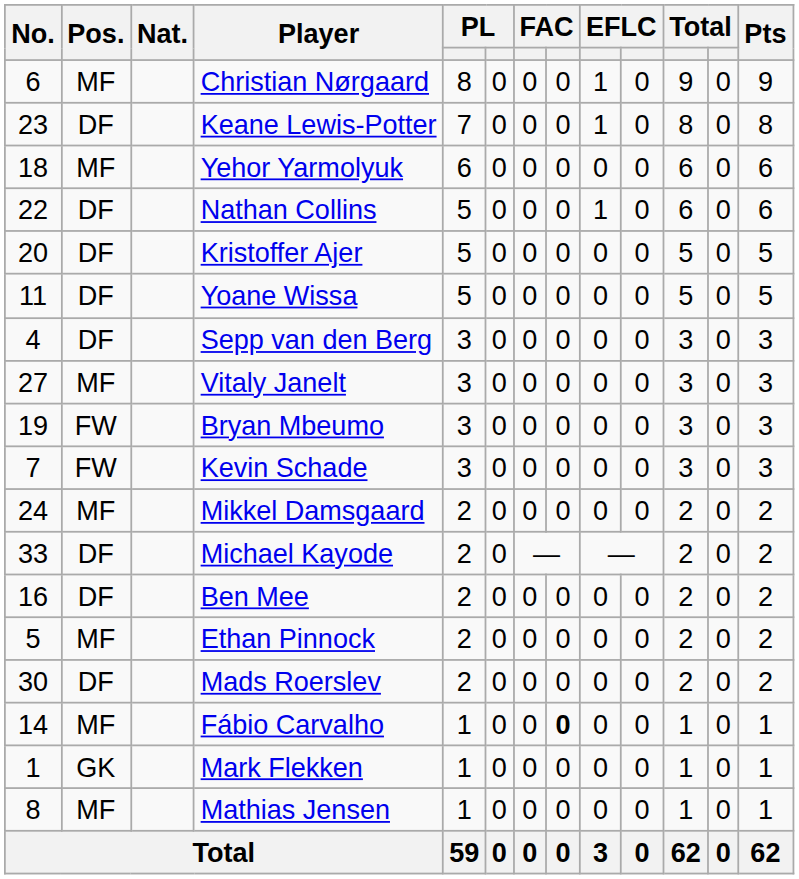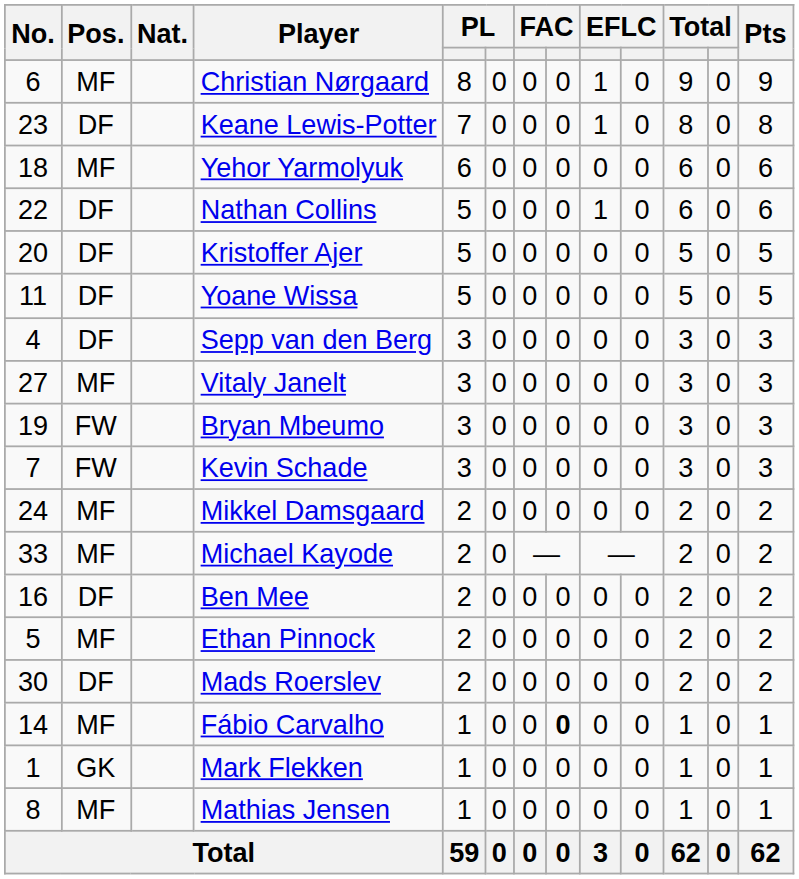 <table class="wikitable" style="text-align:center; border:1px #aaa solid; font-size:95%;">
 <tr>
 <th rowspan="2">No.</th>
 <th rowspan="2">Pos.</th>
 <th rowspan="2">Nat.</th>
 <th rowspan="2">Player</th>
 <th colspan="2">PL</th>
 <th colspan="2">FAC</th>
 <th colspan="2">EFLC</th>
 <th colspan="2">Total</th>
 <th rowspan="2">Pts</th>
 </tr>
 <tr>
 <th></th>
 <th></th>
 <th></th>
 <th></th>
 <th></th>
 <th></th>
 <th></th>
 <th></th>
 </tr>
 <tr>
 <td>6</td>
 <td>MF</td>
 <td></td>
 <td style="text-align:left;"><a href='#'>Christian Nørgaard</a></td>
 <td>8</td>
 <td>0</td>
 <td>0</td>
 <td>0</td>
 <td>1</td>
 <td>0</td>
 <td>9</td>
 <td>0</td>
 <td>9</td>
 </tr>
 <tr>
 <td>23</td>
 <td>DF</td>
 <td></td>
 <td style="text-align:left;"><a href='#'>Keane Lewis-Potter</a></td>
 <td>7</td>
 <td>0</td>
 <td>0</td>
 <td>0</td>
 <td>1</td>
 <td>0</td>
 <td>8</td>
 <td>0</td>
 <td>8</td>
 </tr>
 <tr>
 <td>18</td>
 <td>MF</td>
 <td></td>
 <td style="text-align:left;"><a href='#'>Yehor Yarmolyuk</a></td>
 <td>6</td>
 <td>0</td>
 <td>0</td>
 <td>0</td>
 <td>0</td>
 <td>0</td>
 <td>6</td>
 <td>0</td>
 <td>6</td>
 </tr>
 <tr>
 <td>22</td>
 <td>DF</td>
 <td></td>
 <td style="text-align:left;"><a href='#'>Nathan Collins</a></td>
 <td>5</td>
 <td>0</td>
 <td>0</td>
 <td>0</td>
 <td>1</td>
 <td>0</td>
 <td>6</td>
 <td>0</td>
 <td>6</td>
 </tr>
 <tr>
 <td>20</td>
 <td>DF</td>
 <td></td>
 <td style="text-align:left;"><a href='#'>Kristoffer Ajer</a></td>
 <td>5</td>
 <td>0</td>
 <td>0</td>
 <td>0</td>
 <td>0</td>
 <td>0</td>
 <td>5</td>
 <td>0</td>
 <td>5</td>
 </tr>
 <tr>
 <td>11</td>
 <td>DF</td>
 <td></td>
 <td style="text-align:left;"><a href='#'>Yoane Wissa</a></td>
 <td>5</td>
 <td>0</td>
 <td>0</td>
 <td>0</td>
 <td>0</td>
 <td>0</td>
 <td>5</td>
 <td>0</td>
 <td>5</td>
 </tr>
 <tr>
 <td>4</td>
 <td>DF</td>
 <td></td>
 <td style="text-align:left;"><a href='#'>Sepp van den Berg</a></td>
 <td>3</td>
 <td>0</td>
 <td>0</td>
 <td>0</td>
 <td>0</td>
 <td>0</td>
 <td>3</td>
 <td>0</td>
 <td>3</td>
 </tr>
 <tr>
 <td>27</td>
 <td>MF</td>
 <td></td>
 <td style="text-align:left;"><a href='#'>Vitaly Janelt</a></td>
 <td>3</td>
 <td>0</td>
 <td>0</td>
 <td>0</td>
 <td>0</td>
 <td>0</td>
 <td>3</td>
 <td>0</td>
 <td>3</td>
 </tr>
 <tr>
 <td>19</td>
 <td>FW</td>
 <td></td>
 <td style="text-align:left;"><a href='#'>Bryan Mbeumo</a></td>
 <td>3</td>
 <td>0</td>
 <td>0</td>
 <td>0</td>
 <td>0</td>
 <td>0</td>
 <td>3</td>
 <td>0</td>
 <td>3</td>
 </tr>
 <tr>
 <td>7</td>
 <td>FW</td>
 <td></td>
 <td style="text-align:left;"><a href='#'>Kevin Schade</a></td>
 <td>3</td>
 <td>0</td>
 <td>0</td>
 <td>0</td>
 <td>0</td>
 <td>0</td>
 <td>3</td>
 <td>0</td>
 <td>3</td>
 </tr>
 <tr>
 <td>24</td>
 <td>MF</td>
 <td></td>
 <td style="text-align:left;"><a href='#'>Mikkel Damsgaard</a></td>
 <td>2</td>
 <td>0</td>
 <td>0</td>
 <td>0</td>
 <td>0</td>
 <td>0</td>
 <td>2</td>
 <td>0</td>
 <td>2</td>
 </tr>
 <tr>
 <td>33</td>
-<td>DF</td>
+<td>MF</td>
 <td></td>
 <td style="text-align:left;"><a href='#'>Michael Kayode</a></td>
 <td>2</td>
 <td>0</td>
 <td colspan="2">―</td>
 <td colspan="2">―</td>
 <td>2</td>
 <td>0</td>
 <td>2</td>
 </tr>
 <tr>
 <td>16</td>
 <td>DF</td>
 <td></td>
 <td style="text-align:left;"><a href='#'>Ben Mee</a></td>
 <td>2</td>
 <td>0</td>
 <td>0</td>
 <td>0</td>
 <td>0</td>
 <td>0</td>
 <td>2</td>
 <td>0</td>
 <td>2</td>
 </tr>
 <tr>
 <td>5</td>
 <td>MF</td>
 <td></td>
 <td style="text-align:left;"><a href='#'>Ethan Pinnock</a></td>
 <td>2</td>
 <td>0</td>
 <td>0</td>
 <td>0</td>
 <td>0</td>
 <td>0</td>
 <td>2</td>
 <td>0</td>
 <td>2</td>
 </tr>
 <tr>
 <td>30</td>
 <td>DF</td>
 <td></td>
 <td style="text-align:left;"><a href='#'>Mads Roerslev</a></td>
 <td>2</td>
 <td>0</td>
 <td>0</td>
 <td>0</td>
 <td>0</td>
 <td>0</td>
 <td>2</td>
 <td>0</td>
 <td>2</td>
 </tr>
 <tr>
 <td>14</td>
 <td>MF</td>
 <td></td>
 <td style="text-align:left;"><a href='#'>Fábio Carvalho</a></td>
 <td>1</td>
 <td>0</td>
 <td>0</td>
 <td><strong>0</strong></td>
 <td>0</td>
 <td>0</td>
 <td>1</td>
 <td>0</td>
 <td>1</td>
 </tr>
 <tr>
 <td>1</td>
 <td>GK</td>
 <td></td>
 <td style="text-align:left;"><a href='#'>Mark Flekken</a></td>
 <td>1</td>
 <td>0</td>
 <td>0</td>
 <td>0</td>
 <td>0</td>
 <td>0</td>
 <td>1</td>
 <td>0</td>
 <td>1</td>
 </tr>
 <tr>
 <td>8</td>
 <td>MF</td>
 <td></td>
 <td style="text-align:left;"><a href='#'>Mathias Jensen</a></td>
 <td>1</td>
 <td>0</td>
 <td>0</td>
 <td>0</td>
 <td>0</td>
 <td>0</td>
 <td>1</td>
 <td>0</td>
 <td>1</td>
 </tr>
 <tr>
 <th colspan="4">Total</th>
 <th>59</th>
 <th>0</th>
 <th>0</th>
 <th>0</th>
 <th>3</th>
 <th>0</th>
 <th>62</th>
 <th>0</th>
 <th>62</th>
 </tr>
 </table>
